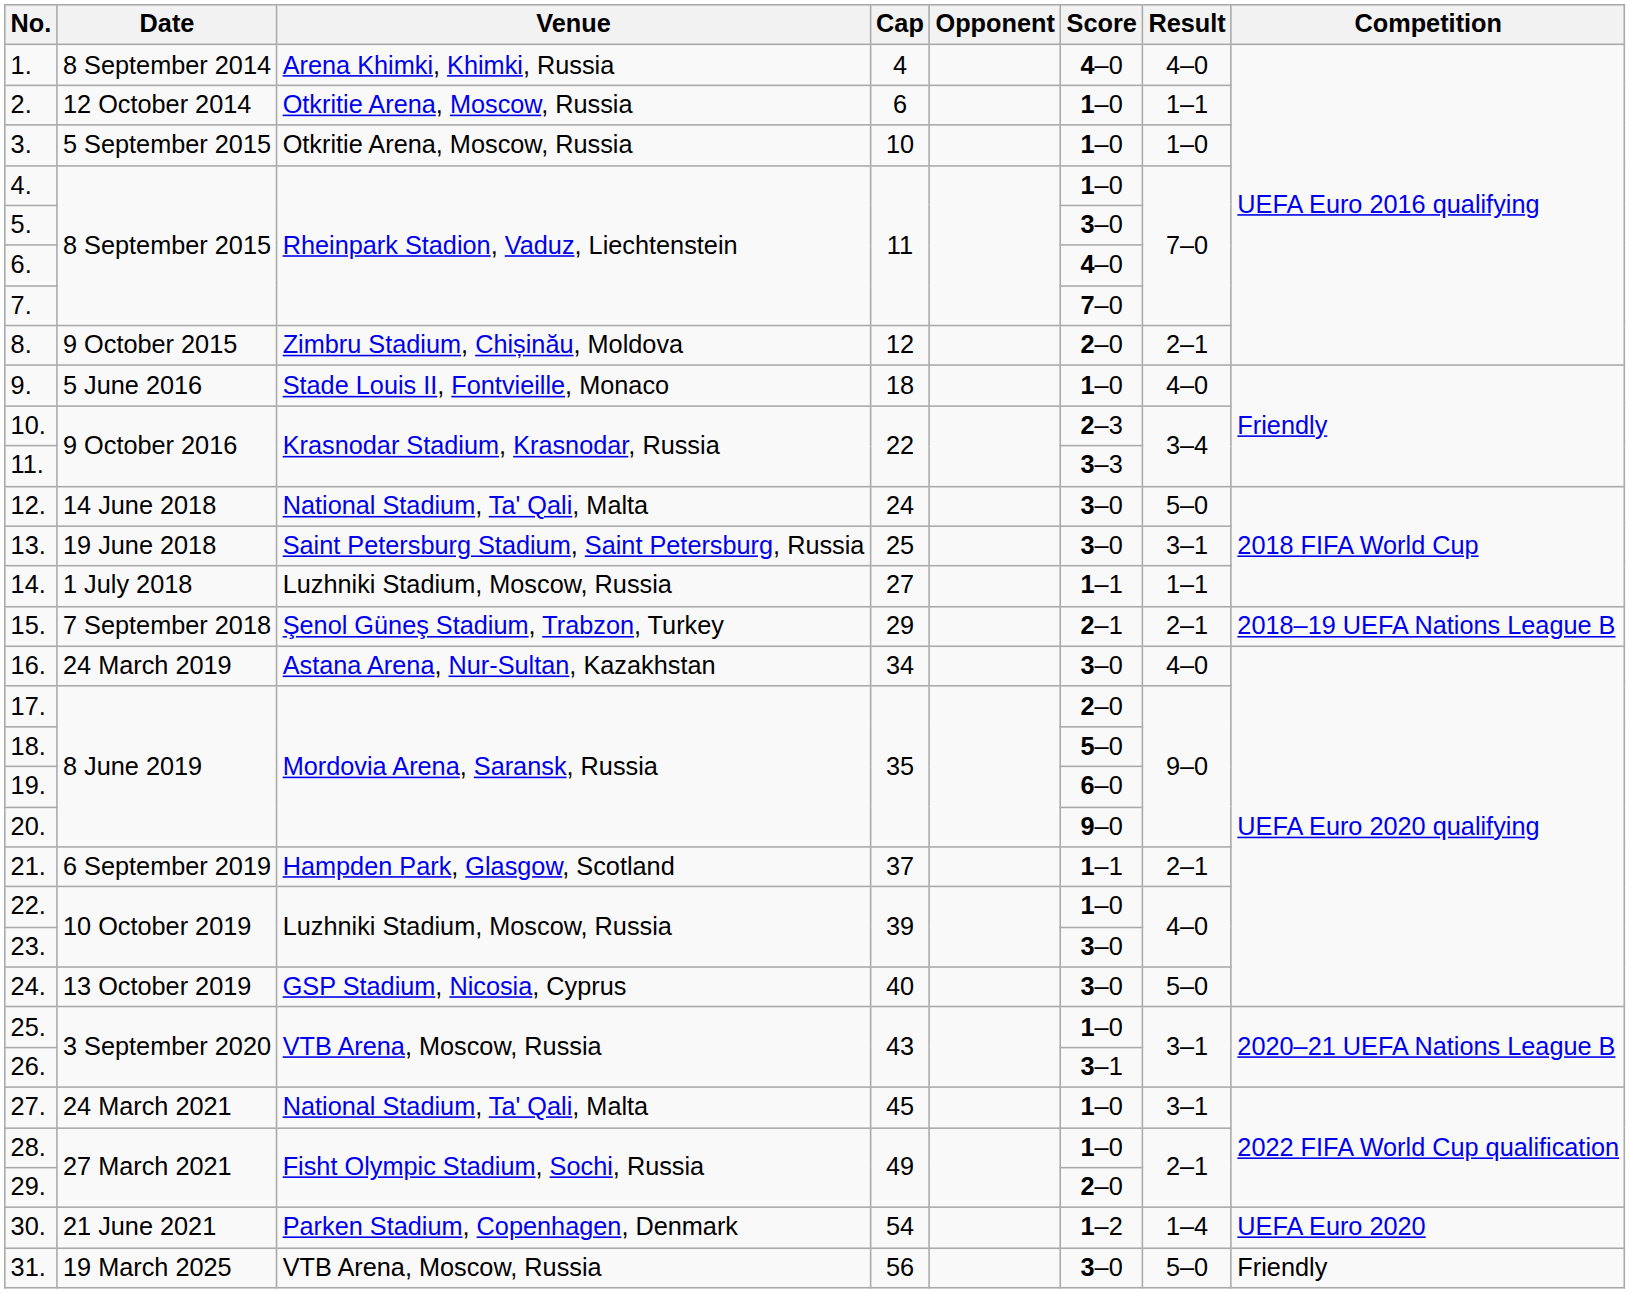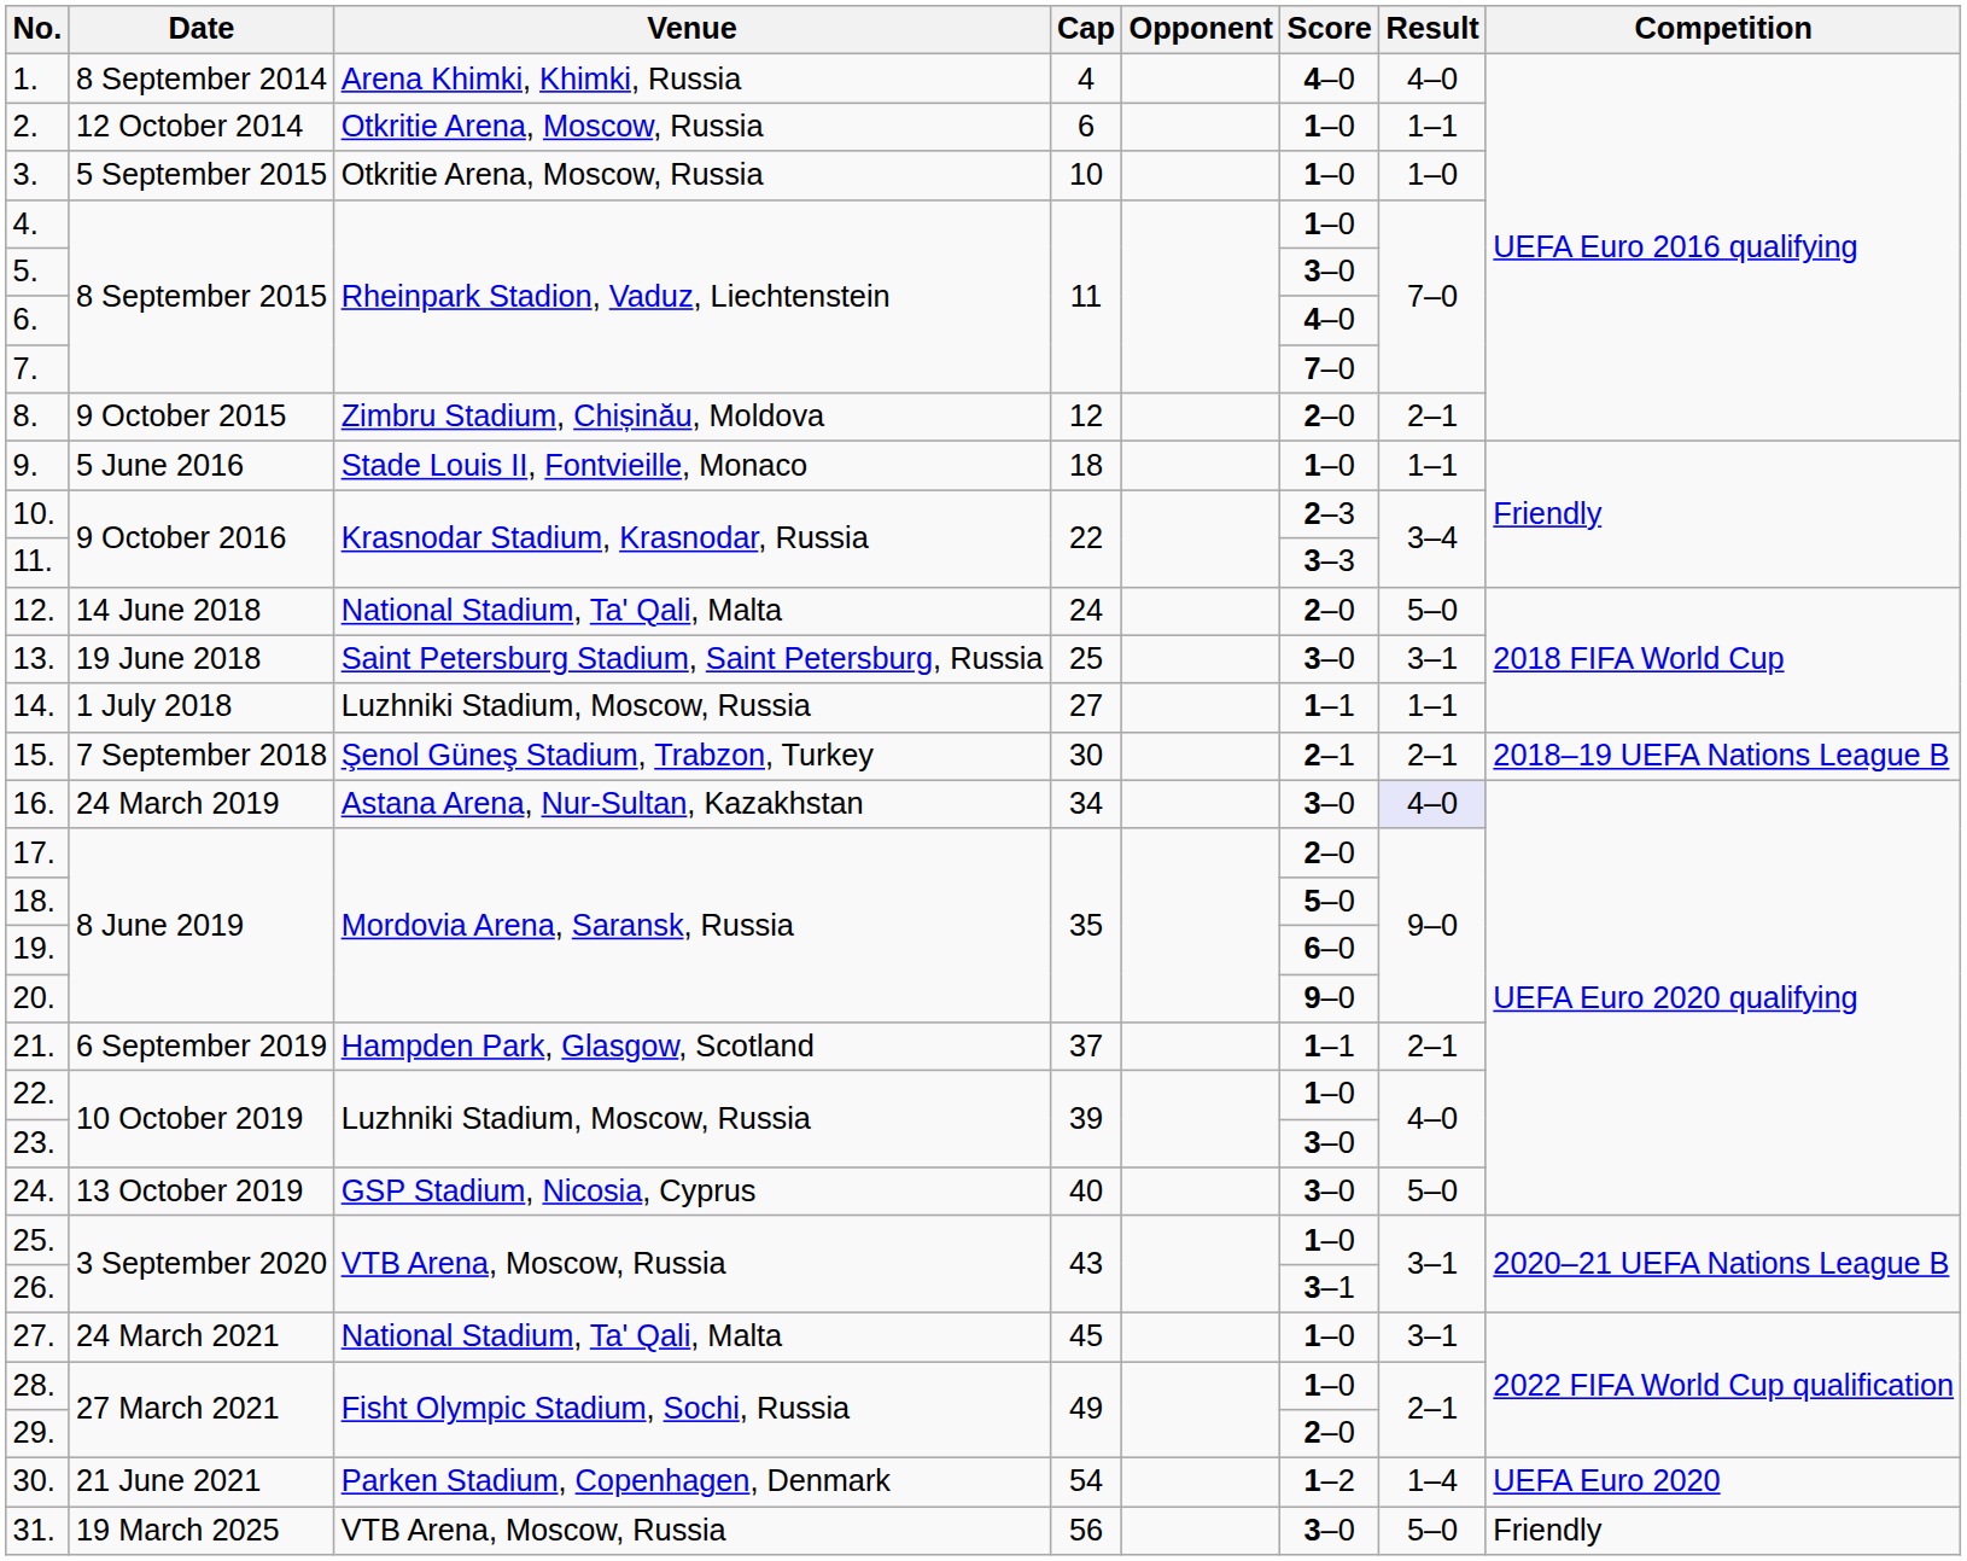 <table class="wikitable">
 <tr>
 <th>No.</th>
 <th>Date</th>
 <th>Venue</th>
 <th>Cap</th>
 <th>Opponent</th>
 <th>Score</th>
 <th>Result</th>
 <th>Competition</th>
 </tr>
 <tr>
 <td>1.</td>
 <td>8 September 2014</td>
 <td><a href='#'>Arena Khimki</a>, <a href='#'>Khimki</a>, Russia</td>
 <td align=center>4</td>
 <td></td>
 <td align=center><strong>4</strong>–0</td>
 <td align=center>4–0</td>
 <td rowspan=8><a href='#'>UEFA Euro 2016 qualifying</a></td>
 </tr>
 <tr>
 <td>2.</td>
 <td>12 October 2014</td>
 <td><a href='#'>Otkritie Arena</a>, <a href='#'>Moscow</a>, Russia</td>
 <td align=center>6</td>
 <td></td>
 <td align=center><strong>1</strong>–0</td>
 <td align=center>1–1</td>
 </tr>
 <tr>
 <td>3.</td>
 <td>5 September 2015</td>
 <td>Otkritie Arena, Moscow, Russia</td>
 <td align=center>10</td>
 <td></td>
 <td align=center><strong>1</strong>–0</td>
 <td align=center>1–0</td>
 </tr>
 <tr>
 <td>4.</td>
 <td rowspan=4>8 September 2015</td>
 <td rowspan=4><a href='#'>Rheinpark Stadion</a>, <a href='#'>Vaduz</a>, Liechtenstein</td>
 <td align=center rowspan=4>11</td>
 <td rowspan=4></td>
 <td align=center><strong>1</strong>–0</td>
 <td rowspan=4 align=center>7–0</td>
 </tr>
 <tr>
 <td>5.</td>
 <td align=center><strong>3</strong>–0</td>
 </tr>
 <tr>
 <td>6.</td>
 <td align=center><strong>4</strong>–0</td>
 </tr>
 <tr>
 <td>7.</td>
 <td align=center><strong>7</strong>–0</td>
 </tr>
 <tr>
 <td>8.</td>
 <td>9 October 2015</td>
 <td><a href='#'>Zimbru Stadium</a>, <a href='#'>Chișinău</a>, Moldova</td>
 <td align=center>12</td>
 <td></td>
 <td align=center><strong>2</strong>–0</td>
 <td align=center>2–1</td>
 </tr>
 <tr>
 <td>9.</td>
 <td>5 June 2016</td>
 <td><a href='#'>Stade Louis II</a>, <a href='#'>Fontvieille</a>, Monaco</td>
 <td align=center>18</td>
 <td></td>
 <td align=center><strong>1</strong>–0</td>
-<td align=center>4–0</td>
+<td align=center>1–1</td>
 <td rowspan=3><a href='#'>Friendly</a></td>
 </tr>
 <tr>
 <td>10.</td>
 <td rowspan=2>9 October 2016</td>
 <td rowspan=2><a href='#'>Krasnodar Stadium</a>, <a href='#'>Krasnodar</a>, Russia</td>
 <td align=center rowspan=2>22</td>
 <td rowspan=2></td>
 <td align=center><strong>2</strong>–3</td>
 <td rowspan=2 align=center>3–4</td>
 </tr>
 <tr>
 <td>11.</td>
 <td align=center><strong>3</strong>–3</td>
 </tr>
 <tr>
 <td>12.</td>
 <td>14 June 2018</td>
 <td><a href='#'>National Stadium</a>, <a href='#'>Ta' Qali</a>, Malta</td>
 <td align=center>24</td>
 <td></td>
-<td align=center><strong>3</strong>–0</td>
+<td align=center><strong>2</strong>–0</td>
 <td align=center>5–0</td>
 <td rowspan="3"><a href='#'>2018 FIFA World Cup</a></td>
 </tr>
 <tr>
 <td>13.</td>
 <td>19 June 2018</td>
 <td><a href='#'>Saint Petersburg Stadium</a>, <a href='#'>Saint Petersburg</a>, Russia</td>
 <td align=center>25</td>
 <td></td>
 <td align=center><strong>3</strong>–0</td>
 <td style="text-align:center">3–1</td>
 </tr>
 <tr>
 <td>14.</td>
 <td>1 July 2018</td>
 <td>Luzhniki Stadium, Moscow, Russia</td>
 <td align=center>27</td>
 <td></td>
 <td align=center><strong>1</strong>–1</td>
 <td align=center>1–1</td>
 </tr>
 <tr>
 <td>15.</td>
 <td>7 September 2018</td>
 <td><a href='#'>Şenol Güneş Stadium</a>, <a href='#'>Trabzon</a>, Turkey</td>
-<td align=center>29</td>
+<td align=center>30</td>
 <td></td>
 <td align=center><strong>2</strong>–1</td>
 <td align=center>2–1</td>
 <td><a href='#'>2018–19 UEFA Nations League B</a></td>
 </tr>
 <tr>
 <td>16.</td>
 <td>24 March 2019</td>
 <td><a href='#'>Astana Arena</a>, <a href='#'>Nur-Sultan</a>, Kazakhstan</td>
 <td align=center>34</td>
 <td></td>
 <td align=center><strong>3</strong>–0</td>
-<td align=center>4–0</td>
+<td align=center style="background: lavender;">4–0</td>
 <td rowspan=9><a href='#'>UEFA Euro 2020 qualifying</a></td>
 </tr>
 <tr>
 <td>17.</td>
 <td rowspan=4>8 June 2019</td>
 <td rowspan=4><a href='#'>Mordovia Arena</a>, <a href='#'>Saransk</a>, Russia</td>
 <td align=center rowspan=4>35</td>
 <td rowspan=4></td>
 <td align=center><strong>2</strong>–0</td>
 <td rowspan=4 align=center>9–0</td>
 </tr>
 <tr>
 <td>18.</td>
 <td align=center><strong>5</strong>–0</td>
 </tr>
 <tr>
 <td>19.</td>
 <td align=center><strong>6</strong>–0</td>
 </tr>
 <tr>
 <td>20.</td>
 <td align=center><strong>9</strong>–0</td>
 </tr>
 <tr>
 <td>21.</td>
 <td>6 September 2019</td>
 <td><a href='#'>Hampden Park</a>, <a href='#'>Glasgow</a>, Scotland</td>
 <td align=center>37</td>
 <td></td>
 <td align=center><strong>1</strong>–1</td>
 <td align=center>2–1</td>
 </tr>
 <tr>
 <td>22.</td>
 <td rowspan=2>10 October 2019</td>
 <td rowspan=2>Luzhniki Stadium, Moscow, Russia</td>
 <td align=center rowspan=2>39</td>
 <td rowspan=2></td>
 <td align=center><strong>1</strong>–0</td>
 <td rowspan=2 align=center>4–0</td>
 </tr>
 <tr>
 <td>23.</td>
 <td align=center><strong>3</strong>–0</td>
 </tr>
 <tr>
 <td>24.</td>
 <td>13 October 2019</td>
 <td><a href='#'>GSP Stadium</a>, <a href='#'>Nicosia</a>, Cyprus</td>
 <td align=center>40</td>
 <td></td>
 <td align=center><strong>3</strong>–0</td>
 <td align=center>5–0</td>
 </tr>
 <tr>
 <td>25.</td>
 <td rowspan=2>3 September 2020</td>
 <td rowspan=2><a href='#'>VTB Arena</a>, Moscow, Russia</td>
 <td align=center rowspan=2>43</td>
 <td rowspan=2></td>
 <td align=center><strong>1</strong>–0</td>
 <td rowspan=2 align=center>3–1</td>
 <td rowspan=2><a href='#'>2020–21 UEFA Nations League B</a></td>
 </tr>
 <tr>
 <td>26.</td>
 <td align=center><strong>3</strong>–1</td>
 </tr>
 <tr>
 <td>27.</td>
 <td>24 March 2021</td>
 <td><a href='#'>National Stadium</a>, <a href='#'>Ta' Qali</a>, Malta</td>
 <td align=center>45</td>
 <td></td>
 <td align=center><strong>1</strong>–0</td>
 <td align=center>3–1</td>
 <td rowspan=3><a href='#'>2022 FIFA World Cup qualification</a></td>
 </tr>
 <tr>
 <td>28.</td>
 <td rowspan=2>27 March 2021</td>
 <td rowspan=2><a href='#'>Fisht Olympic Stadium</a>, <a href='#'>Sochi</a>, Russia</td>
 <td align=center rowspan=2>49</td>
 <td rowspan=2></td>
 <td align=center><strong>1</strong>–0</td>
 <td rowspan=2 align=center>2–1</td>
 </tr>
 <tr>
 <td>29.</td>
 <td align=center><strong>2</strong>–0</td>
 </tr>
 <tr>
 <td>30.</td>
 <td>21 June 2021</td>
 <td><a href='#'>Parken Stadium</a>, <a href='#'>Copenhagen</a>, Denmark</td>
 <td align=center>54</td>
 <td></td>
 <td align=center><strong>1</strong>–2</td>
 <td align=center>1–4</td>
 <td><a href='#'>UEFA Euro 2020</a></td>
 </tr>
 <tr>
 <td>31.</td>
 <td>19 March 2025</td>
 <td>VTB Arena, Moscow, Russia</td>
 <td align=center>56</td>
 <td></td>
 <td align=center><strong>3</strong>–0</td>
 <td align=center>5–0</td>
 <td>Friendly</td>
 </tr>
 </table>
